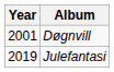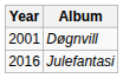 <table class="wikitable plainrowheaders" style="text-align:center;">
 <tr>
 <th align="center">Year</th>
 <th align="center">Album</th>
 </tr>
 <tr>
 <td>2001</td>
 <td align="left"><em>Døgnvill</em></td>
 </tr>
 <tr>
-<td>2019</td>
+<td>2016</td>
 <td align="left"><em>Julefantasi</em></td>
 </tr>
 </table>
